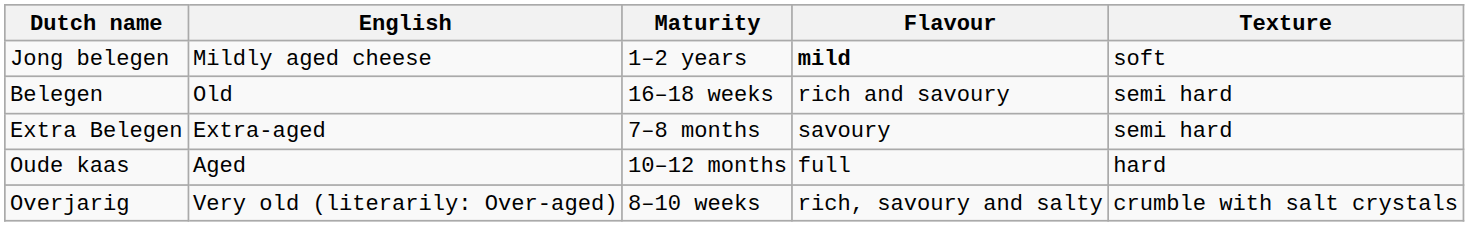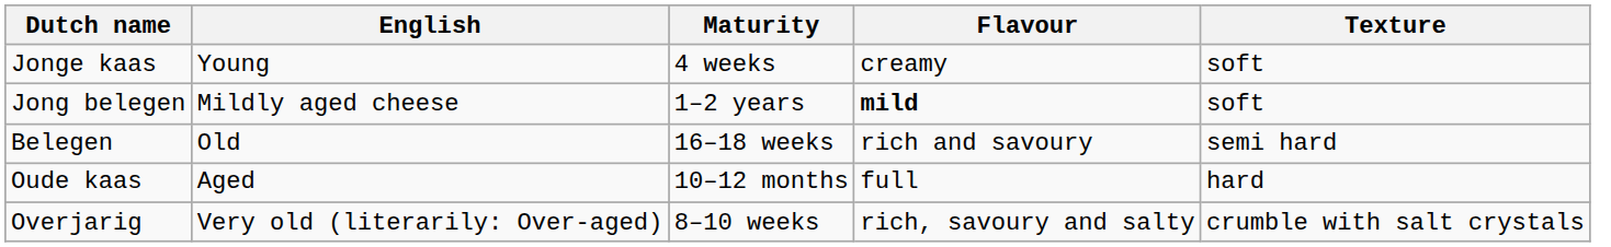 <table class="wikitable">
 <tr>
 <th>Dutch name</th>
 <th>English</th>
 <th>Maturity</th>
 <th>Flavour</th>
 <th>Texture</th>
+</tr>
+<tr>
+<td>Jonge kaas</td>
+<td>Young</td>
+<td>4 weeks</td>
+<td>creamy</td>
+<td>soft</td>
 </tr>
 <tr>
 <td>Jong belegen</td>
 <td>Mildly aged cheese</td>
 <td>1–2 years</td>
 <td><strong>mild</strong></td>
 <td>soft</td>
 </tr>
 <tr>
 <td>Belegen</td>
 <td>Old</td>
 <td>16–18 weeks</td>
 <td>rich and savoury</td>
-<td>semi hard</td>
-</tr>
-<tr>
-<td>Extra Belegen</td>
-<td>Extra-aged</td>
-<td>7–8 months</td>
-<td>savoury</td>
 <td>semi hard</td>
 </tr>
 <tr>
 <td>Oude kaas</td>
 <td>Aged</td>
 <td>10–12 months</td>
 <td>full</td>
 <td>hard</td>
 </tr>
 <tr>
 <td>Overjarig</td>
 <td>Very old (literarily: Over-aged)</td>
 <td>8–10 weeks</td>
 <td>rich, savoury and salty</td>
 <td>crumble with salt crystals</td>
 </tr>
 </table>
